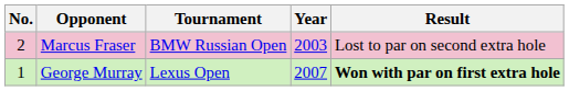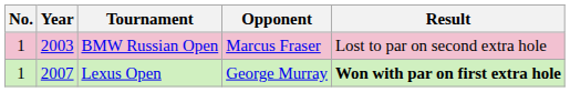 <table class="wikitable" style="font-size:95%;">
 <tr>
 <th>No.</th>
+<th>Year</th>
+<th>Tournament</th>
 <th>Opponent</th>
-<th>Tournament</th>
-<th>Year</th>
 <th>Result</th>
 </tr>
 <tr style="background:#F2C1D1;">
-<td align=center>2</td>
+<td align=center>1</td>
+<td><a href='#'>2003</a></td>
+<td><a href='#'>BMW Russian Open</a></td>
 <td> <a href='#'>Marcus Fraser</a></td>
-<td><a href='#'>BMW Russian Open</a></td>
-<td><a href='#'>2003</a></td>
 <td>Lost to par on second extra hole</td>
 </tr>
 <tr style="background:#D0F0C0;">
 <td align=center>1</td>
+<td><a href='#'>2007</a></td>
+<td><a href='#'>Lexus Open</a></td>
 <td> <a href='#'>George Murray</a></td>
-<td><a href='#'>Lexus Open</a></td>
-<td><a href='#'>2007</a></td>
 <td><strong>Won with par on first extra hole</strong></td>
 </tr>
 </table>
